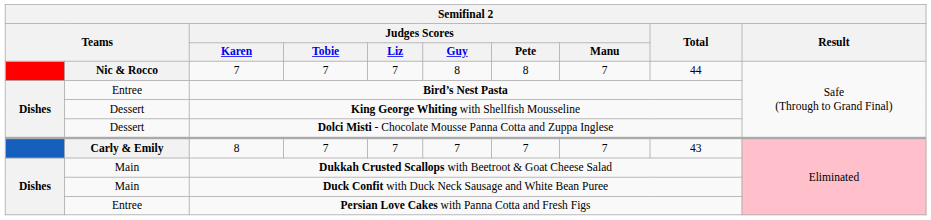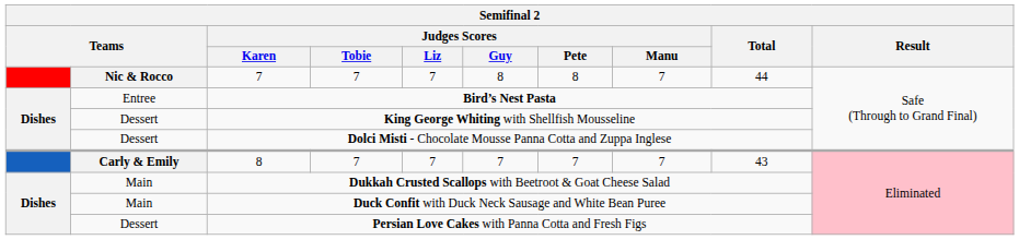 <table class="wikitable plainrowheaders" style="text-align:center; font-size:90%; width:80em;margin-left: auto; margin-right: auto; border: none">
 <tr>
 <th colspan="10" >Semifinal 2</th>
 </tr>
 <tr>
 <th rowspan=2 style="width:20%;" colspan=2>Teams</th>
 <th colspan=6 style="width:50%;">Judges Scores</th>
 <th rowspan=2 style="width:10%;">Total<br></th>
 <th rowspan=2 style="width:20%;">Result</th>
 </tr>
 <tr>
 <th><a href='#'>Karen</a></th>
 <th><a href='#'>Tobie</a></th>
 <th><a href='#'>Liz</a></th>
 <th><a href='#'>Guy</a></th>
 <th>Pete</th>
 <th>Manu</th>
 </tr>
 <tr>
 <td style="background:#FF0000;text-align: center;"><strong><a href='#'></a></strong></td>
 <th>Nic & Rocco</th>
 <td>7</td>
 <td>7</td>
 <td>7</td>
 <td>8</td>
 <td>8</td>
 <td>7</td>
 <td>44</td>
 <td rowspan="4">Safe <br> (Through to Grand Final)</td>
 </tr>
 <tr>
 <th rowspan=3>Dishes</th>
 <td>Entree</td>
 <td colspan="7"><strong>Bird’s Nest Pasta</strong></td>
 </tr>
 <tr>
 <td>Dessert</td>
 <td colspan="7"><strong>King George Whiting</strong> with Shellfish Mousseline</td>
 </tr>
 <tr>
 <td>Dessert</td>
 <td colspan="7"><strong>Dolci Misti</strong> - Chocolate Mousse Panna Cotta and Zuppa Inglese</td>
 </tr>
 <tr style="border-top:3px solid #aaa;">
 <td style="background:#1560BD;text-align: center;"><strong><a href='#'></a></strong></td>
 <th>Carly & Emily</th>
 <td>8</td>
 <td>7</td>
 <td>7</td>
 <td>7</td>
 <td>7</td>
 <td>7</td>
 <td>43</td>
 <td rowspan="7" bgcolor=pink>Eliminated</td>
 </tr>
 <tr>
 <th rowspan=3>Dishes</th>
 <td>Main</td>
 <td colspan="7"><strong>Dukkah Crusted Scallops</strong> with Beetroot & Goat Cheese Salad</td>
 </tr>
 <tr>
 <td>Main</td>
 <td colspan="7"><strong>Duck Confit</strong> with Duck Neck Sausage and White Bean Puree</td>
 </tr>
 <tr>
-<td>Entree</td>
+<td>Dessert</td>
 <td colspan="7"><strong>Persian Love Cakes</strong> with Panna Cotta and Fresh Figs</td>
 </tr>
 </table>
